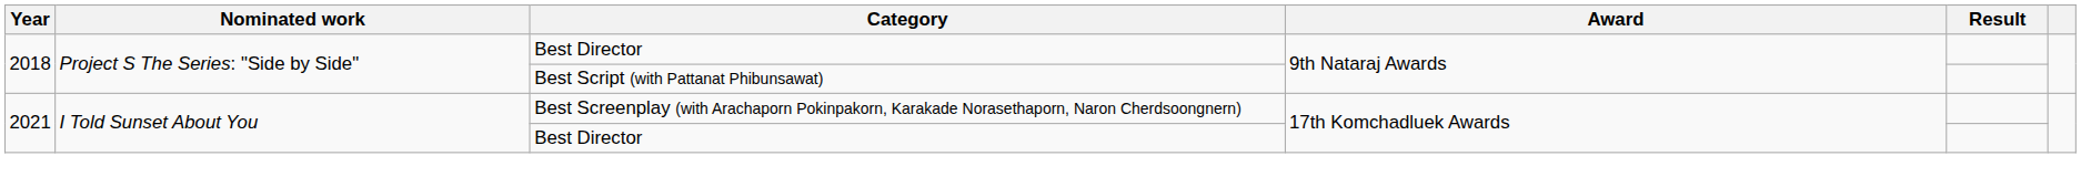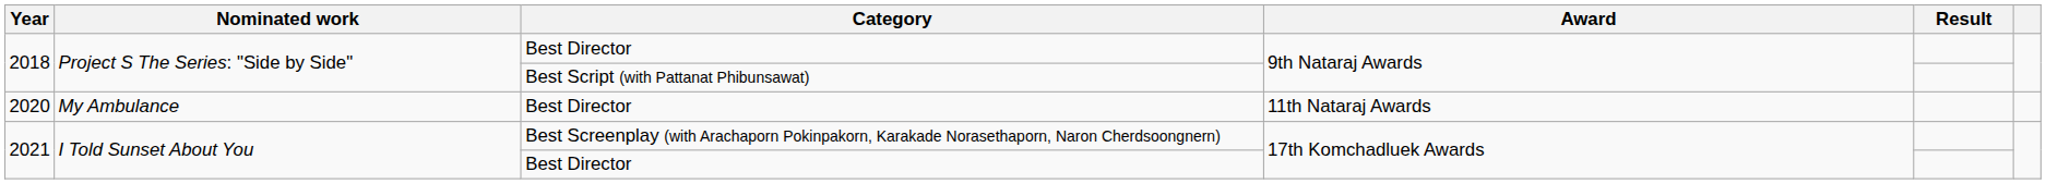 <table class="wikitable sortable">
 <tr>
 <th scope="col" style="width:1em;">Year</th>
 <th scope="col" style="width:25em;">Nominated work</th>
 <th scope="col" style="width:40em;">Category</th>
 <th scope="col" style="width:35em;">Award</th>
 <th scope="col" style="width:5em;">Result</th>
 <th scope="col" style="width:1em;"class="unsortable"></th>
 </tr>
 <tr>
 <td rowspan="2">2018</td>
 <td rowspan="2"><em>Project S The Series</em>: "Side by Side"</td>
 <td>Best Director</td>
 <td rowspan="2">9th Nataraj Awards</td>
 <td></td>
 <td rowspan="2"></td>
 </tr>
 <tr>
 <td>Best Script <small>(with Pattanat Phibunsawat)</small></td>
 <td></td>
 </tr>
 <tr>
+<td>2020</td>
+<td><em>My Ambulance</em></td>
+<td>Best Director</td>
+<td>11th Nataraj Awards</td>
+<td></td>
+<td></td>
+</tr>
+<tr>
 <td rowspan="2">2021</td>
 <td rowspan="2"><em>I Told Sunset About You</em></td>
 <td>Best Screenplay <small>(with Arachaporn Pokinpakorn, Karakade Norasethaporn, Naron Cherdsoongnern)</small></td>
 <td rowspan="2">17th Komchadluek Awards</td>
 <td></td>
 <td rowspan="2"></td>
 </tr>
 <tr>
 <td>Best Director</td>
 <td></td>
 </tr>
 </table>
